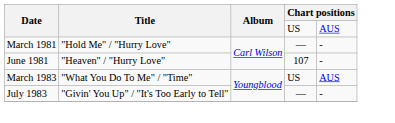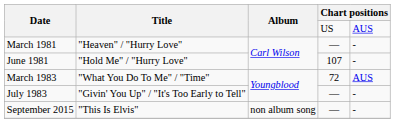 <table class="wikitable">
 <tr>
 <th rowspan="2">Date</th>
 <th rowspan="2">Title</th>
 <th rowspan="2">Album</th>
 <th colspan="2">Chart positions</th>
 </tr>
 <tr>
 <td>US</td>
 <td><a href='#'>AUS</a></td>
 </tr>
 <tr>
 <td>March 1981</td>
-<td>"Hold Me" / "Hurry Love"</td>
+<td>"Heaven" / "Hurry Love"</td>
 <td rowspan="2"><em><a href='#'>Carl Wilson</a></em></td>
 <td align="center">—</td>
 <td>-</td>
 </tr>
 <tr>
 <td>June 1981</td>
-<td>"Heaven" / "Hurry Love"</td>
+<td>"Hold Me" / "Hurry Love"</td>
 <td align="center">107</td>
 <td>-</td>
 </tr>
 <tr>
 <td>March 1983</td>
 <td>"What You Do To Me" / "Time"</td>
 <td rowspan="2"><em><a href='#'>Youngblood</a></em></td>
-<td>US</td>
+<td align="center">72</td>
 <td><a href='#'>AUS</a></td>
 </tr>
 <tr>
 <td>July 1983</td>
 <td>"Givin' You Up" / "It's Too Early to Tell"</td>
 <td align="center">—</td>
 <td>-</td>
 </tr>
 <tr>
+<td>September 2015</td>
+<td>"This Is Elvis"</td>
+<td>non album song</td>
+<td align="center">—</td>
+<td>-</td>
+</tr>
+<tr>
 </tr>
 </table>
